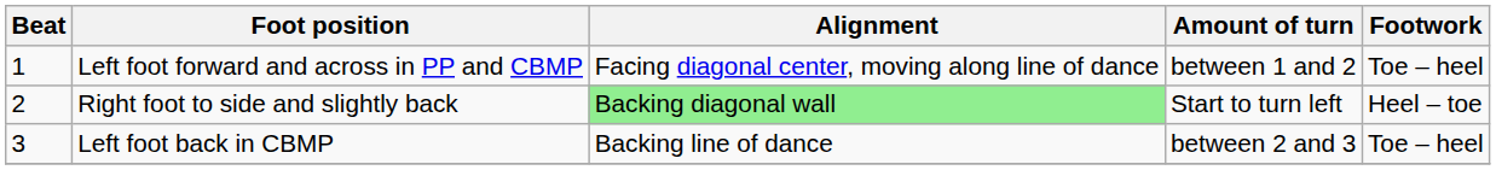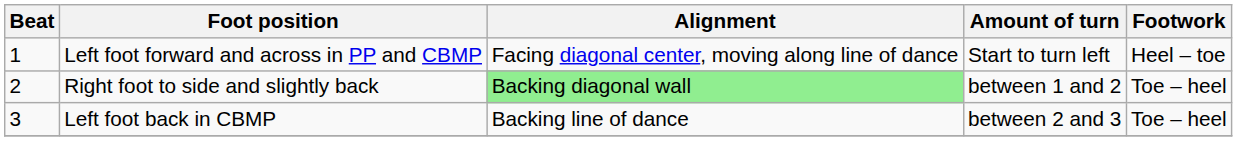 <table class="wikitable" style="font-size:90%;">
 <tr>
 <th>Beat</th>
 <th>Foot position</th>
 <th>Alignment</th>
 <th>Amount of turn</th>
 <th>Footwork</th>
 </tr>
 <tr>
 <td>1</td>
 <td>Left foot forward and across in <a href='#'>PP</a> and <a href='#'>CBMP</a></td>
 <td>Facing <a href='#'>diagonal center</a>, moving along line of dance</td>
-<td> between 1 and 2</td>
-<td>Toe – heel</td>
+<td>Start to turn left</td>
+<td>Heel – toe</td>
 </tr>
 <tr>
 <td>2</td>
 <td>Right foot to side and slightly back</td>
 <td style="background: lightgreen;">Backing diagonal wall</td>
-<td>Start to turn left</td>
-<td>Heel – toe</td>
+<td> between 1 and 2</td>
+<td>Toe – heel</td>
 </tr>
 <tr>
 <td>3</td>
 <td>Left foot back in CBMP</td>
 <td>Backing line of dance</td>
 <td> between 2 and 3</td>
 <td>Toe – heel</td>
 </tr>
 <tr>
 </tr>
 </table>
